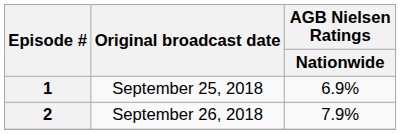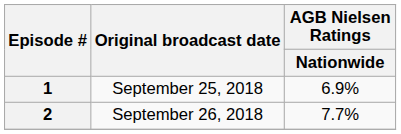 <table class="wikitable" style="text-align:center">
 <tr>
 <th rowspan="2">Episode #</th>
 <th rowspan="2">Original broadcast date</th>
 <th>AGB Nielsen Ratings</th>
 </tr>
 <tr>
 <th width="100">Nationwide</th>
 </tr>
 <tr>
 <th>1</th>
 <td>September 25, 2018</td>
 <td>6.9%</td>
 </tr>
 <tr>
 <th>2</th>
 <td>September 26, 2018</td>
-<td>7.9%</td>
+<td>7.7%</td>
 </tr>
 <tr>
 </tr>
 </table>
